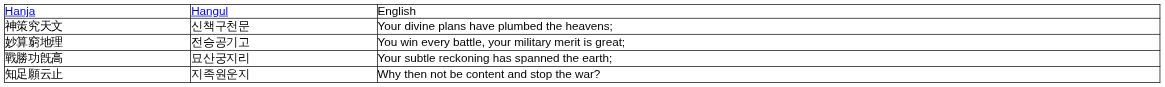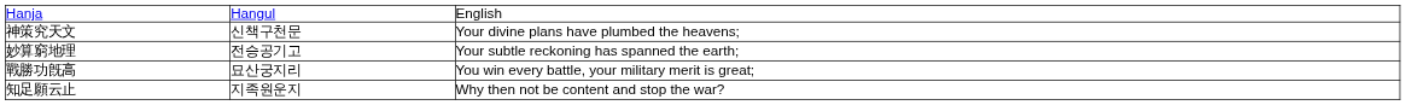 <table border="1" style="border-collapse: collapse" bordercolor="#111111" width="100%" cellpadding="0" cellspacing="0" id="AutoNumber1">
 <tr ---->
 <td><a href='#'>Hanja</a></td>
 <td><a href='#'>Hangul</a></td>
 <td>English</td>
 </tr>
 <tr ---->
 <td>神策究天文</td>
 <td>신책구천문</td>
 <td>Your divine plans have plumbed the heavens;</td>
 </tr>
 <tr ---->
 <td>妙算窮地理</td>
 <td>전승공기고</td>
-<td>You win every battle, your military merit is great;</td>
+<td>Your subtle reckoning has spanned the earth;</td>
 </tr>
 <tr ---->
 <td>戰勝功旣高</td>
 <td>묘산궁지리</td>
-<td>Your subtle reckoning has spanned the earth;</td>
+<td>You win every battle, your military merit is great;</td>
 </tr>
 <tr ---->
 <td>知足願云止</td>
 <td>지족원운지</td>
 <td>Why then not be content and stop the war?</td>
 </tr>
 </table>
